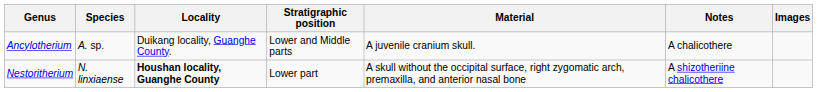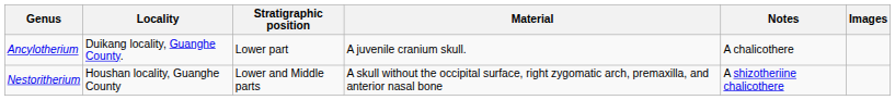 <table class="wikitable sortable" align="center" width="100%">
 <tr>
 <th>Genus</th>
-<th>Species</th>
 <th>Locality</th>
 <th>Stratigraphic position</th>
 <th>Material</th>
 <th>Notes</th>
 <th>Images</th>
 </tr>
 <tr>
 <td><em><a href='#'>Ancylotherium</a></em></td>
-<td><em>A.</em> sp.</td>
 <td>Duikang locality, <a href='#'>Guanghe County</a>.</td>
-<td>Lower and Middle parts</td>
+<td>Lower part</td>
 <td>A juvenile cranium skull.</td>
 <td>A chalicothere</td>
 <td></td>
 </tr>
 <tr>
 <td><em><a href='#'>Nestoritherium</a></em></td>
-<td><em>N. linxiaense</em></td>
-<td><strong>Houshan locality, Guanghe County</strong></td>
-<td>Lower part</td>
+<td>Houshan locality, Guanghe County</td>
+<td>Lower and Middle parts</td>
 <td>A skull without the occipital surface, right zygomatic arch, premaxilla, and anterior nasal bone</td>
 <td>A <a href='#'>shizotheriine</a> <a href='#'>chalicothere</a></td>
 <td></td>
 </tr>
 </table>
